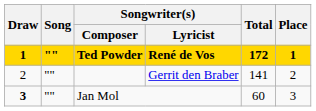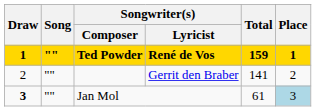 <table class="sortable wikitable" style="margin: 1em auto 1em auto">
 <tr>
 <th rowspan="2">Draw</th>
 <th rowspan="2">Song</th>
 <th colspan="2">Songwriter(s)</th>
 <th rowspan="2">Total</th>
 <th rowspan="2">Place</th>
 </tr>
 <tr>
 <th>Composer</th>
 <th>Lyricist</th>
 </tr>
 <tr style="font-weight:bold; background:gold;">
 <td align="center">1</td>
 <td>""</td>
 <td>Ted Powder</td>
 <td>René de Vos</td>
-<td align="center">172</td>
+<td align="center">159</td>
 <td align="center">1</td>
 </tr>
 <tr>
 <td align="center">2</td>
 <td>""</td>
 <td></td>
 <td><a href='#'>Gerrit den Braber</a></td>
 <td align="center">141</td>
 <td align="center">2</td>
 </tr>
 <tr>
 <td align="center"><strong>3</strong></td>
 <td>""</td>
 <td colspan="2">Jan Mol</td>
-<td align="center">60</td>
-<td align="center">3</td>
+<td align="center">61</td>
+<td align="center" style="background: lightblue;">3</td>
 </tr>
 </table>
